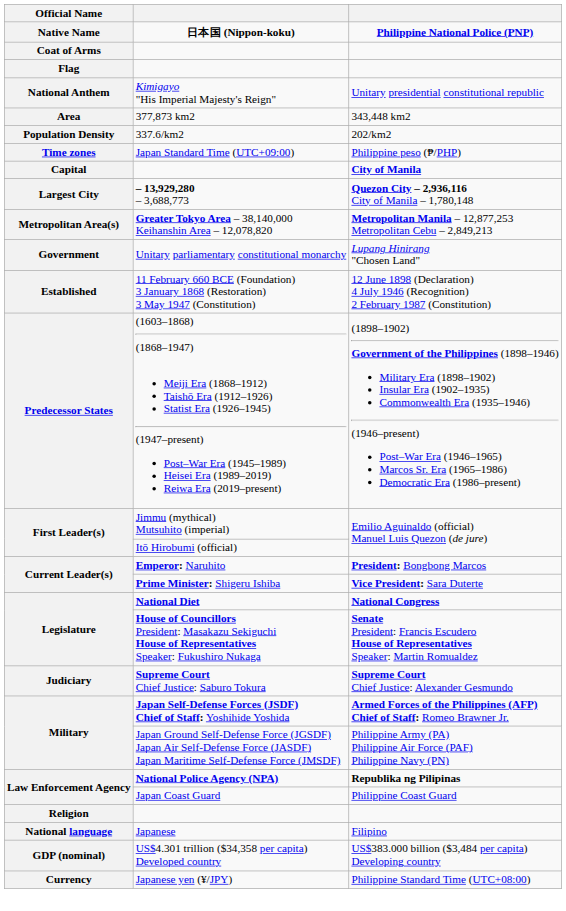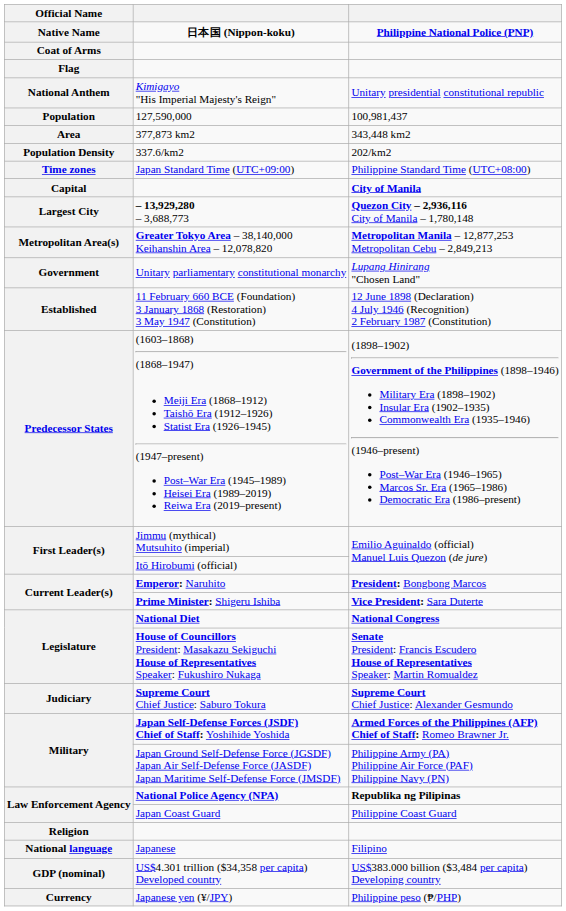 <table class="wikitable mw-collapsible mw-collapsed plainrowheaders">
 <tr>
 <th scope="row"><strong>Official Name</strong></th>
 <th scope="col"></th>
 <th scope="col"></th>
 </tr>
 <tr style="text-align:center;">
 <th scope="row"><strong>Native Name</strong></th>
 <td><strong>日本国 (Nippon-koku)</strong></td>
 <td><strong> <a href='#'>Philippine National Police (PNP)</a></strong></td>
 </tr>
 <tr style="text-align:center;">
 <th scope="row"><strong>Coat of Arms</strong></th>
 <td></td>
 <td></td>
 </tr>
 <tr style="text-align:center;">
 <th scope="row"><strong>Flag</strong></th>
 <td></td>
 <td></td>
 </tr>
 <tr>
 <th scope="row"><strong>National Anthem</strong></th>
 <td><em><a href='#'>Kimigayo</a></em><br>"His Imperial Majesty's Reign"</td>
 <td><a href='#'>Unitary</a> <a href='#'>presidential</a> <a href='#'>constitutional republic</a></td>
 </tr>
 <tr>
+<th scope="row"><strong>Population</strong></th>
+<td>127,590,000</td>
+<td>100,981,437</td>
+</tr>
+<tr>
 <th scope="row"><strong>Area</strong></th>
 <td>377,873 km2</td>
 <td>343,448 km2</td>
 </tr>
 <tr>
 <th scope="row"><strong>Population Density</strong></th>
 <td>337.6/km2</td>
 <td>202/km2</td>
 </tr>
 <tr>
 <th scope="row"><strong><a href='#'>Time zones</a></strong></th>
 <td><a href='#'>Japan Standard Time</a> (<a href='#'>UTC+09:00</a>)</td>
-<td><a href='#'>Philippine peso</a> (₱/<a href='#'>PHP</a>)</td>
+<td><a href='#'>Philippine Standard Time</a> (<a href='#'>UTC+08:00</a>)</td>
 </tr>
 <tr>
 <th scope="row"><strong>Capital</strong></th>
 <td><strong></strong></td>
 <td><strong> <a href='#'>City of Manila</a></strong></td>
 </tr>
 <tr>
 <th scope="row"><strong>Largest City</strong></th>
 <td><strong> – 13,929,280</strong><br> – 3,688,773</td>
 <td><strong> <a href='#'>Quezon City</a> – 2,936,116</strong><br> <a href='#'>City of Manila</a> – 1,780,148</td>
 </tr>
 <tr>
 <th scope="row"><strong>Metropolitan Area(s)</strong></th>
 <td><strong> <a href='#'>Greater Tokyo Area</a></strong> – 38,140,000<br> <a href='#'>Keihanshin Area</a> – 12,078,820<br></td>
 <td><strong> <a href='#'>Metropolitan Manila</a></strong> – 12,877,253<br> <a href='#'>Metropolitan Cebu</a> – 2,849,213<br></td>
 </tr>
 <tr>
 <th scope="row"><strong>Government</strong></th>
 <td><a href='#'>Unitary</a> <a href='#'>parliamentary</a> <a href='#'>constitutional monarchy</a></td>
 <td><em><a href='#'>Lupang Hinirang</a></em><br>"Chosen Land"</td>
 </tr>
 <tr>
 <th scope="row"><strong>Established</strong></th>
 <td> <a href='#'>11 February 660 BCE</a> (Foundation)<br> <a href='#'>3 January 1868</a> (Restoration)<br> <a href='#'>3 May 1947</a> (Constitution)</td>
 <td> <a href='#'>12 June 1898</a> (Declaration)<br> <a href='#'>4 July 1946</a> (Recognition)<br> <a href='#'>2 February 1987</a> (Constitution)</td>
 </tr>
 <tr>
 <th scope="row"><strong><a href='#'>Predecessor States</a></strong></th>
 <td><strong></strong> (1603–1868)<br><hr><strong></strong> (1868–1947)<br><br><ul><li> <a href='#'>Meiji Era</a> (1868–1912)</li><li> <a href='#'>Taishō Era</a> (1912–1926)</li><li> <a href='#'>Statist Era</a> (1926–1945)</li></ul><hr><strong></strong> (1947–present)<ul><li> <a href='#'>Post–War Era</a> (1945–1989)</li><li> <a href='#'>Heisei Era</a> (1989–2019)</li><li> <a href='#'>Reiwa Era</a> (2019–present)</li></ul></td>
 <td><strong></strong> (1898–1902)<br><hr><strong> <a href='#'>Government of the Philippines</a></strong> (1898–1946)<br><ul><li> <a href='#'>Military Era</a> (1898–1902)</li><li> <a href='#'>Insular Era</a> (1902–1935)</li><li> <a href='#'>Commonwealth Era</a> (1935–1946)</li></ul><hr><strong></strong> (1946–present)<ul><li> <a href='#'>Post–War Era</a> (1946–1965)</li><li> <a href='#'>Marcos Sr. Era</a> (1965–1986)</li><li> <a href='#'>Democratic Era</a> (1986–present)</li></ul></td>
 </tr>
 <tr>
 <th rowspan="2" scope="row"><strong>First Leader(s)</strong></th>
 <td> <a href='#'>Jimmu</a> (mythical)<br> <a href='#'>Mutsuhito</a> (imperial)</td>
 <td rowspan="2"> <a href='#'>Emilio Aguinaldo</a> (official)<br> <a href='#'>Manuel Luis Quezon</a> (<em>de jure</em>)</td>
 </tr>
 <tr>
 <td><strong></strong> <a href='#'>Itō Hirobumi</a> (official)</td>
 </tr>
 <tr>
 <th scope="row" rowspan="2"><strong>Current Leader(s)</strong></th>
 <td><strong> <a href='#'>Emperor</a>:</strong> <a href='#'>Naruhito</a></td>
 <td><strong> <a href='#'>President</a>:</strong> <a href='#'>Bongbong Marcos</a></td>
 </tr>
 <tr>
 <td><strong> <a href='#'>Prime Minister</a>:</strong> <a href='#'>Shigeru Ishiba</a></td>
 <td><strong> <a href='#'>Vice President</a>:</strong> <a href='#'>Sara Duterte</a></td>
 </tr>
 <tr>
 <th scope="row" rowspan="2"><strong>Legislature</strong></th>
 <td><strong> <a href='#'>National Diet</a></strong></td>
 <td><strong> <a href='#'>National Congress</a></strong></td>
 </tr>
 <tr>
 <td><strong> <a href='#'>House of Councillors</a></strong><br><a href='#'>President</a>: <a href='#'>Masakazu Sekiguchi</a><br><strong> <a href='#'>House of Representatives</a></strong><br><a href='#'>Speaker</a>: <a href='#'>Fukushiro Nukaga</a></td>
 <td><strong> <a href='#'>Senate</a></strong><br><a href='#'>President</a>: <a href='#'>Francis Escudero</a><br><strong> <a href='#'>House of Representatives</a></strong><br><a href='#'>Speaker</a>: <a href='#'>Martin Romualdez</a></td>
 </tr>
 <tr>
 <th scope="row"><strong>Judiciary</strong></th>
 <td><strong><a href='#'>Supreme Court</a></strong><br><a href='#'>Chief Justice</a>: <a href='#'>Saburo Tokura</a></td>
 <td><strong><a href='#'>Supreme Court</a></strong><br><a href='#'>Chief Justice</a>: <a href='#'>Alexander Gesmundo</a></td>
 </tr>
 <tr>
 <th scope="row" rowspan="2"><strong>Military</strong></th>
 <td><strong> <a href='#'>Japan Self-Defense Forces (JSDF)</a></strong><br><strong> <a href='#'>Chief of Staff</a>:</strong> <a href='#'>Yoshihide Yoshida</a></td>
 <td><strong> <a href='#'>Armed Forces of the Philippines (AFP)</a></strong><br><strong> <a href='#'>Chief of Staff</a>:</strong> <a href='#'>Romeo Brawner Jr.</a></td>
 </tr>
 <tr>
 <td> <a href='#'>Japan Ground Self-Defense Force (JGSDF)</a><br> <a href='#'>Japan Air Self-Defense Force (JASDF)</a><br> <a href='#'>Japan Maritime Self-Defense Force (JMSDF)</a></td>
 <td> <a href='#'>Philippine Army (PA)</a><br> <a href='#'>Philippine Air Force (PAF)</a><br> <a href='#'>Philippine Navy (PN)</a></td>
 </tr>
 <tr>
 <th scope="row" rowspan="2"><strong>Law Enforcement Agency</strong></th>
 <td><strong> <a href='#'>National Police Agency (NPA)</a></strong></td>
 <td><strong>Republika ng Pilipinas</strong></td>
 </tr>
 <tr>
 <td> <a href='#'>Japan Coast Guard</a></td>
 <td> <a href='#'>Philippine Coast Guard</a></td>
 </tr>
 <tr>
 <th scope="row"><strong>Religion</strong></th>
 <td></td>
 <td></td>
 </tr>
 <tr>
 <th scope="row"><strong>National <a href='#'>language</a></strong></th>
 <td><a href='#'>Japanese</a></td>
 <td><a href='#'>Filipino</a></td>
 </tr>
 <tr>
 <th scope="row"><strong>GDP (nominal)</strong></th>
 <td><a href='#'>US$</a>4.301 trillion ($34,358 <a href='#'>per capita</a>)<br><a href='#'>Developed country</a></td>
 <td><a href='#'>US$</a>383.000 billion ($3,484 <a href='#'>per capita</a>)<br><a href='#'>Developing country</a></td>
 </tr>
 <tr>
 <th scope="row"><strong>Currency</strong></th>
 <td><a href='#'>Japanese yen</a> (¥/<a href='#'>JPY</a>)</td>
-<td><a href='#'>Philippine Standard Time</a> (<a href='#'>UTC+08:00</a>)</td>
+<td><a href='#'>Philippine peso</a> (₱/<a href='#'>PHP</a>)</td>
 </tr>
 </table>
